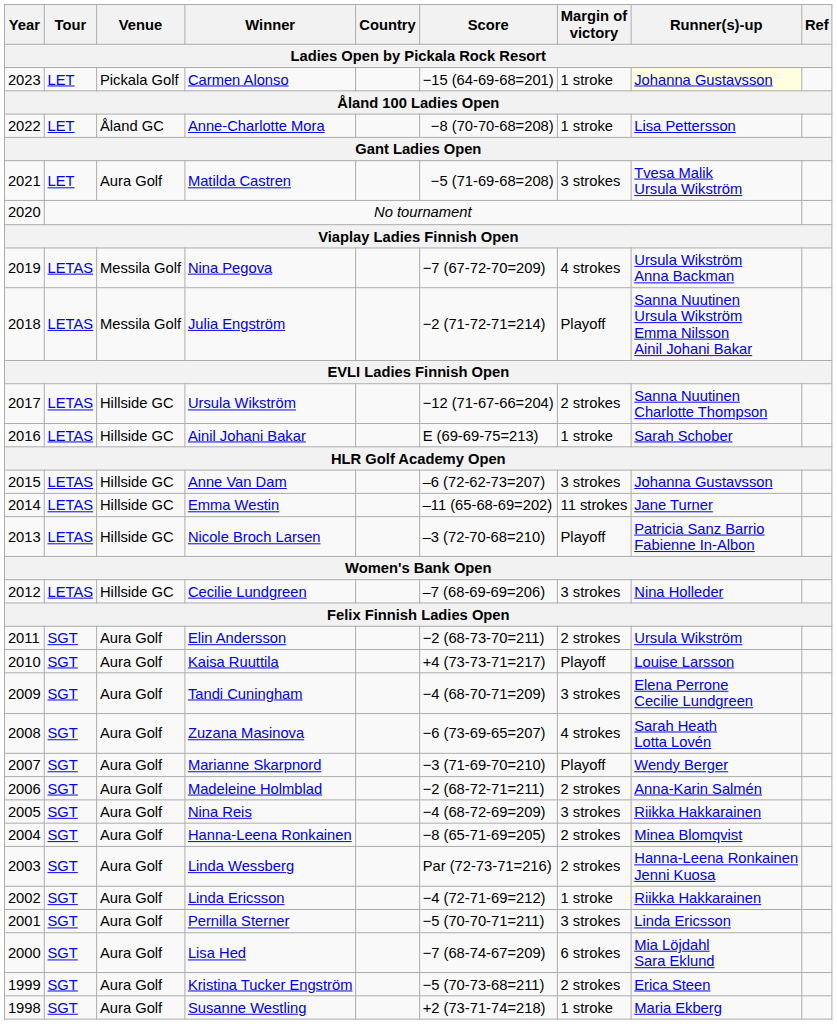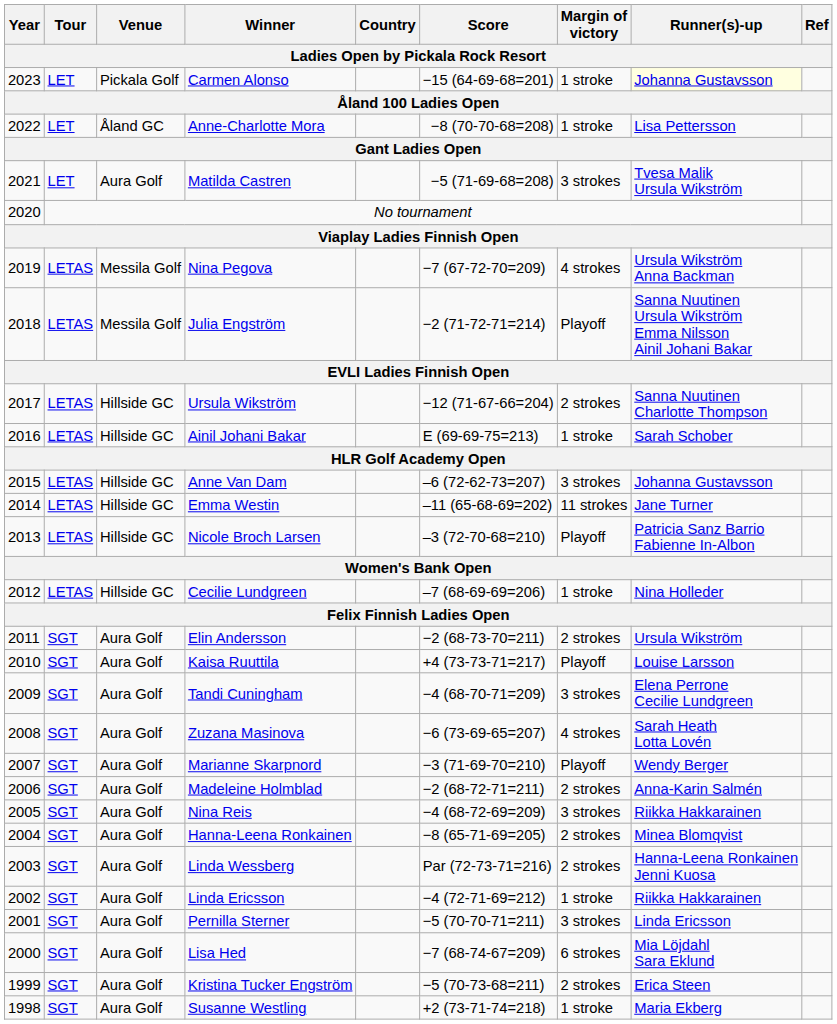 <table class=wikitable style="font-size:95%">
 <tr>
 <th>Year</th>
 <th>Tour</th>
 <th>Venue</th>
 <th>Winner</th>
 <th>Country</th>
 <th>Score</th>
 <th>Margin of<br>victory</th>
 <th>Runner(s)-up</th>
 <th>Ref</th>
 </tr>
 <tr>
 <th colspan=9>Ladies Open by Pickala Rock Resort</th>
 </tr>
 <tr>
 <td align=center>2023</td>
 <td><a href='#'>LET</a></td>
 <td>Pickala Golf</td>
 <td><a href='#'>Carmen Alonso</a></td>
 <td></td>
 <td align=right>−15 (64-69-68=201)</td>
 <td>1 stroke</td>
 <td style="background: lightyellow;"> <a href='#'>Johanna Gustavsson</a></td>
 <td></td>
 </tr>
 <tr>
 <th colspan=9>Åland 100 Ladies Open</th>
 </tr>
 <tr>
 <td align=center>2022</td>
 <td><a href='#'>LET</a></td>
 <td>Åland GC</td>
 <td><a href='#'>Anne-Charlotte Mora</a></td>
 <td></td>
 <td align=right>−8 (70-70-68=208)</td>
 <td>1 stroke</td>
 <td> <a href='#'>Lisa Pettersson</a></td>
 <td></td>
 </tr>
 <tr>
 <th colspan=9>Gant Ladies Open</th>
 </tr>
 <tr>
 <td align=center>2021</td>
 <td><a href='#'>LET</a></td>
 <td>Aura Golf</td>
 <td><a href='#'>Matilda Castren</a></td>
 <td></td>
 <td align=right>−5 (71-69-68=208)</td>
 <td>3 strokes</td>
 <td> <a href='#'>Tvesa Malik</a><br> <a href='#'>Ursula Wikström</a></td>
 <td></td>
 </tr>
 <tr>
 <td align=center>2020</td>
 <td align=center colspan=7><em>No tournament</td>
 <td></td>
 </tr>
 <tr>
 <th colspan=9>Viaplay Ladies Finnish Open</th>
 </tr>
 <tr>
 <td>2019</td>
 <td align=center><a href='#'>LETAS</a></td>
 <td>Messila Golf</td>
 <td><a href='#'>Nina Pegova</a></td>
 <td></td>
 <td>−7 (67-72-70=209)</td>
 <td>4 strokes</td>
 <td> <a href='#'>Ursula Wikström</a><br> <a href='#'>Anna Backman</a></td>
 <td></td>
 </tr>
 <tr>
 <td>2018</td>
 <td align=center><a href='#'>LETAS</a></td>
 <td>Messila Golf</td>
 <td><a href='#'>Julia Engström</a></td>
 <td></td>
 <td>−2 (71-72-71=214)</td>
 <td>Playoff</td>
 <td> <a href='#'>Sanna Nuutinen</a><br> <a href='#'>Ursula Wikström</a><br> <a href='#'>Emma Nilsson</a><br> <a href='#'>Ainil Johani Bakar</a></td>
 <td></td>
 </tr>
 <tr>
 <th colspan=9>EVLI Ladies Finnish Open</th>
 </tr>
 <tr>
 <td>2017</td>
 <td align=center><a href='#'>LETAS</a></td>
 <td>Hillside GC</td>
 <td><a href='#'>Ursula Wikström</a></td>
 <td></td>
 <td>−12 (71-67-66=204)</td>
 <td>2 strokes</td>
 <td> <a href='#'>Sanna Nuutinen</a><br> <a href='#'>Charlotte Thompson</a></td>
 <td></td>
 </tr>
 <tr>
 <td>2016</td>
 <td align=center><a href='#'>LETAS</a></td>
 <td>Hillside GC</td>
 <td><a href='#'>Ainil Johani Bakar</a></td>
 <td></td>
 <td>E (69-69-75=213)</td>
 <td>1 stroke</td>
 <td> <a href='#'>Sarah Schober</a></td>
 <td></td>
 </tr>
 <tr>
 <th colspan=9>HLR Golf Academy Open</th>
 </tr>
 <tr>
 <td>2015</td>
 <td align=center><a href='#'>LETAS</a></td>
 <td>Hillside GC</td>
 <td><a href='#'>Anne Van Dam</a></td>
 <td></td>
 <td>–6 (72-62-73=207)</td>
 <td>3 strokes</td>
 <td> <a href='#'>Johanna Gustavsson</a></td>
 <td></td>
 </tr>
 <tr>
 <td>2014</td>
 <td align=center><a href='#'>LETAS</a></td>
 <td>Hillside GC</td>
 <td><a href='#'>Emma Westin</a></td>
 <td></td>
 <td>–11 (65-68-69=202)</td>
 <td>11 strokes</td>
 <td> <a href='#'>Jane Turner</a></td>
 <td></td>
 </tr>
 <tr>
 <td>2013</td>
 <td align=center><a href='#'>LETAS</a></td>
 <td>Hillside GC</td>
 <td><a href='#'>Nicole Broch Larsen</a></td>
 <td></td>
 <td>–3 (72-70-68=210)</td>
 <td>Playoff</td>
 <td> <a href='#'>Patricia Sanz Barrio</a><br> <a href='#'>Fabienne In-Albon</a></td>
 <td></td>
 </tr>
 <tr>
 <th colspan=9>Women's Bank Open</th>
 </tr>
 <tr>
 <td>2012</td>
 <td><a href='#'>LETAS</a></td>
 <td>Hillside GC</td>
 <td><a href='#'>Cecilie Lundgreen</a></td>
 <td></td>
 <td>–7 (68-69-69=206)</td>
-<td>3 strokes</td>
+<td>1 stroke</td>
 <td> <a href='#'>Nina Holleder</a></td>
 <td></td>
 </tr>
 <tr>
 <th colspan=9>Felix Finnish Ladies Open</th>
 </tr>
 <tr>
 <td>2011</td>
 <td><a href='#'>SGT</a></td>
 <td>Aura Golf</td>
 <td><a href='#'>Elin Andersson</a></td>
 <td></td>
 <td>−2 (68-73-70=211)</td>
 <td>2 strokes</td>
 <td> <a href='#'>Ursula Wikström</a></td>
 <td></td>
 </tr>
 <tr>
 <td align=center>2010</td>
 <td><a href='#'>SGT</a></td>
 <td>Aura Golf</td>
 <td><a href='#'>Kaisa Ruuttila</a></td>
 <td></td>
 <td>+4 (73-73-71=217)</td>
 <td>Playoff</td>
 <td> <a href='#'>Louise Larsson</a></td>
 <td></td>
 </tr>
 <tr>
 <td align=center>2009</td>
 <td><a href='#'>SGT</a></td>
 <td>Aura Golf</td>
 <td><a href='#'>Tandi Cuningham</a></td>
 <td></td>
 <td>−4 (68-70-71=209)</td>
 <td>3 strokes</td>
 <td> <a href='#'>Elena Perrone</a><br> <a href='#'>Cecilie Lundgreen</a></td>
 <td></td>
 </tr>
 <tr>
 <td align=center>2008</td>
 <td><a href='#'>SGT</a></td>
 <td>Aura Golf</td>
 <td><a href='#'>Zuzana Masinova</a></td>
 <td></td>
 <td>−6 (73-69-65=207)</td>
 <td>4 strokes</td>
 <td> <a href='#'>Sarah Heath</a><br> <a href='#'>Lotta Lovén</a></td>
 <td></td>
 </tr>
 <tr>
 <td align=center>2007</td>
 <td><a href='#'>SGT</a></td>
 <td>Aura Golf</td>
 <td><a href='#'>Marianne Skarpnord</a></td>
 <td></td>
 <td>−3 (71-69-70=210)</td>
 <td>Playoff</td>
 <td> <a href='#'>Wendy Berger</a></td>
 <td></td>
 </tr>
 <tr>
 <td align=center>2006</td>
 <td><a href='#'>SGT</a></td>
 <td>Aura Golf</td>
 <td><a href='#'>Madeleine Holmblad</a></td>
 <td></td>
 <td>−2 (68-72-71=211)</td>
 <td>2 strokes</td>
 <td> <a href='#'>Anna-Karin Salmén</a></td>
 <td></td>
 </tr>
 <tr>
 <td align=center>2005</td>
 <td><a href='#'>SGT</a></td>
 <td>Aura Golf</td>
 <td><a href='#'>Nina Reis</a></td>
 <td></td>
 <td>−4 (68-72-69=209)</td>
 <td>3 strokes</td>
 <td> <a href='#'>Riikka Hakkarainen</a></td>
 <td></td>
 </tr>
 <tr>
 <td align=center>2004</td>
 <td><a href='#'>SGT</a></td>
 <td>Aura Golf</td>
 <td><a href='#'>Hanna-Leena Ronkainen</a></td>
 <td></td>
 <td>−8 (65-71-69=205)</td>
 <td>2 strokes</td>
 <td> <a href='#'>Minea Blomqvist</a></td>
 <td></td>
 </tr>
 <tr>
 <td align=center>2003</td>
 <td><a href='#'>SGT</a></td>
 <td>Aura Golf</td>
 <td><a href='#'>Linda Wessberg</a></td>
 <td></td>
 <td>Par (72-73-71=216)</td>
 <td>2 strokes</td>
 <td> <a href='#'>Hanna-Leena Ronkainen</a><br> <a href='#'>Jenni Kuosa</a></td>
 <td></td>
 </tr>
 <tr>
 <td align=center>2002</td>
 <td><a href='#'>SGT</a></td>
 <td>Aura Golf</td>
 <td><a href='#'>Linda Ericsson</a></td>
 <td></td>
 <td>−4 (72-71-69=212)</td>
 <td>1 stroke</td>
 <td> <a href='#'>Riikka Hakkarainen</a></td>
 <td></td>
 </tr>
 <tr>
 <td align=center>2001</td>
 <td><a href='#'>SGT</a></td>
 <td>Aura Golf</td>
 <td><a href='#'>Pernilla Sterner</a></td>
 <td></td>
 <td>−5 (70-70-71=211)</td>
 <td>3 strokes</td>
 <td> <a href='#'>Linda Ericsson</a></td>
 <td></td>
 </tr>
 <tr>
 <td align=center>2000</td>
 <td><a href='#'>SGT</a></td>
 <td>Aura Golf</td>
 <td><a href='#'>Lisa Hed </a></td>
 <td></td>
 <td>−7 (68-74-67=209)</td>
 <td>6 strokes</td>
 <td> <a href='#'>Mia Löjdahl</a><br> <a href='#'>Sara Eklund</a></td>
 <td></td>
 </tr>
 <tr>
 <td align=center>1999</td>
 <td><a href='#'>SGT</a></td>
 <td>Aura Golf</td>
 <td><a href='#'>Kristina Tucker Engström</a></td>
 <td></td>
 <td>−5 (70-73-68=211)</td>
 <td>2 strokes</td>
 <td> <a href='#'>Erica Steen</a></td>
 <td></td>
 </tr>
 <tr>
 <td align=center>1998</td>
 <td><a href='#'>SGT</a></td>
 <td>Aura Golf</td>
 <td><a href='#'>Susanne Westling</a></td>
 <td></td>
 <td>+2 (73-71-74=218)</td>
 <td>1 stroke</td>
 <td> <a href='#'>Maria Ekberg</a></td>
 <td></td>
 </tr>
 </table>
